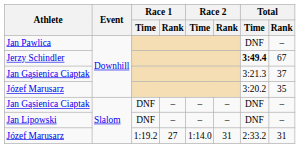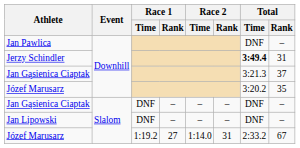 <table class="wikitable" style="font-size:90%">
 <tr>
 <th rowspan="2">Athlete</th>
 <th rowspan="2">Event</th>
 <th colspan="2">Race 1</th>
 <th colspan="2">Race 2</th>
 <th colspan="2">Total</th>
 </tr>
 <tr>
 <th>Time</th>
 <th>Rank</th>
 <th>Time</th>
 <th>Rank</th>
 <th>Time</th>
 <th>Rank</th>
 </tr>
 <tr>
 <td><a href='#'>Jan Pawlica</a></td>
 <td rowspan="4"><a href='#'>Downhill</a></td>
 <td colspan="4" bgcolor="wheat"></td>
 <td align="center">DNF</td>
 <td align="center">–</td>
 </tr>
 <tr>
 <td><a href='#'>Jerzy Schindler</a></td>
 <td colspan="4" bgcolor="wheat"></td>
 <td align="center"><strong>3:49.4</strong></td>
-<td align="center">67</td>
+<td align="center">31</td>
 </tr>
 <tr>
 <td><a href='#'>Jan Gąsienica Ciaptak</a></td>
 <td colspan="4" bgcolor="wheat"></td>
 <td align="center">3:21.3</td>
 <td align="center">37</td>
 </tr>
 <tr>
 <td><a href='#'>Józef Marusarz</a></td>
 <td colspan="4" bgcolor="wheat"></td>
 <td align="center">3:20.2</td>
 <td align="center">35</td>
 </tr>
 <tr>
 <td><a href='#'>Jan Gąsienica Ciaptak</a></td>
 <td rowspan="3"><a href='#'>Slalom</a></td>
 <td align="center">DNF</td>
 <td align="center">–</td>
 <td align="center">–</td>
 <td align="center">–</td>
 <td align="center">DNF</td>
 <td align="center">–</td>
 </tr>
 <tr>
 <td><a href='#'>Jan Lipowski</a></td>
 <td align="center">DNF</td>
 <td align="center">–</td>
 <td align="center">–</td>
 <td align="center">–</td>
 <td align="center">DNF</td>
 <td align="center">–</td>
 </tr>
 <tr>
 <td><a href='#'>Józef Marusarz</a></td>
 <td align="center">1:19.2</td>
 <td align="center">27</td>
 <td align="center">1:14.0</td>
 <td align="center">31</td>
 <td align="center">2:33.2</td>
-<td align="center">31</td>
+<td align="center">67</td>
 </tr>
 </table>
